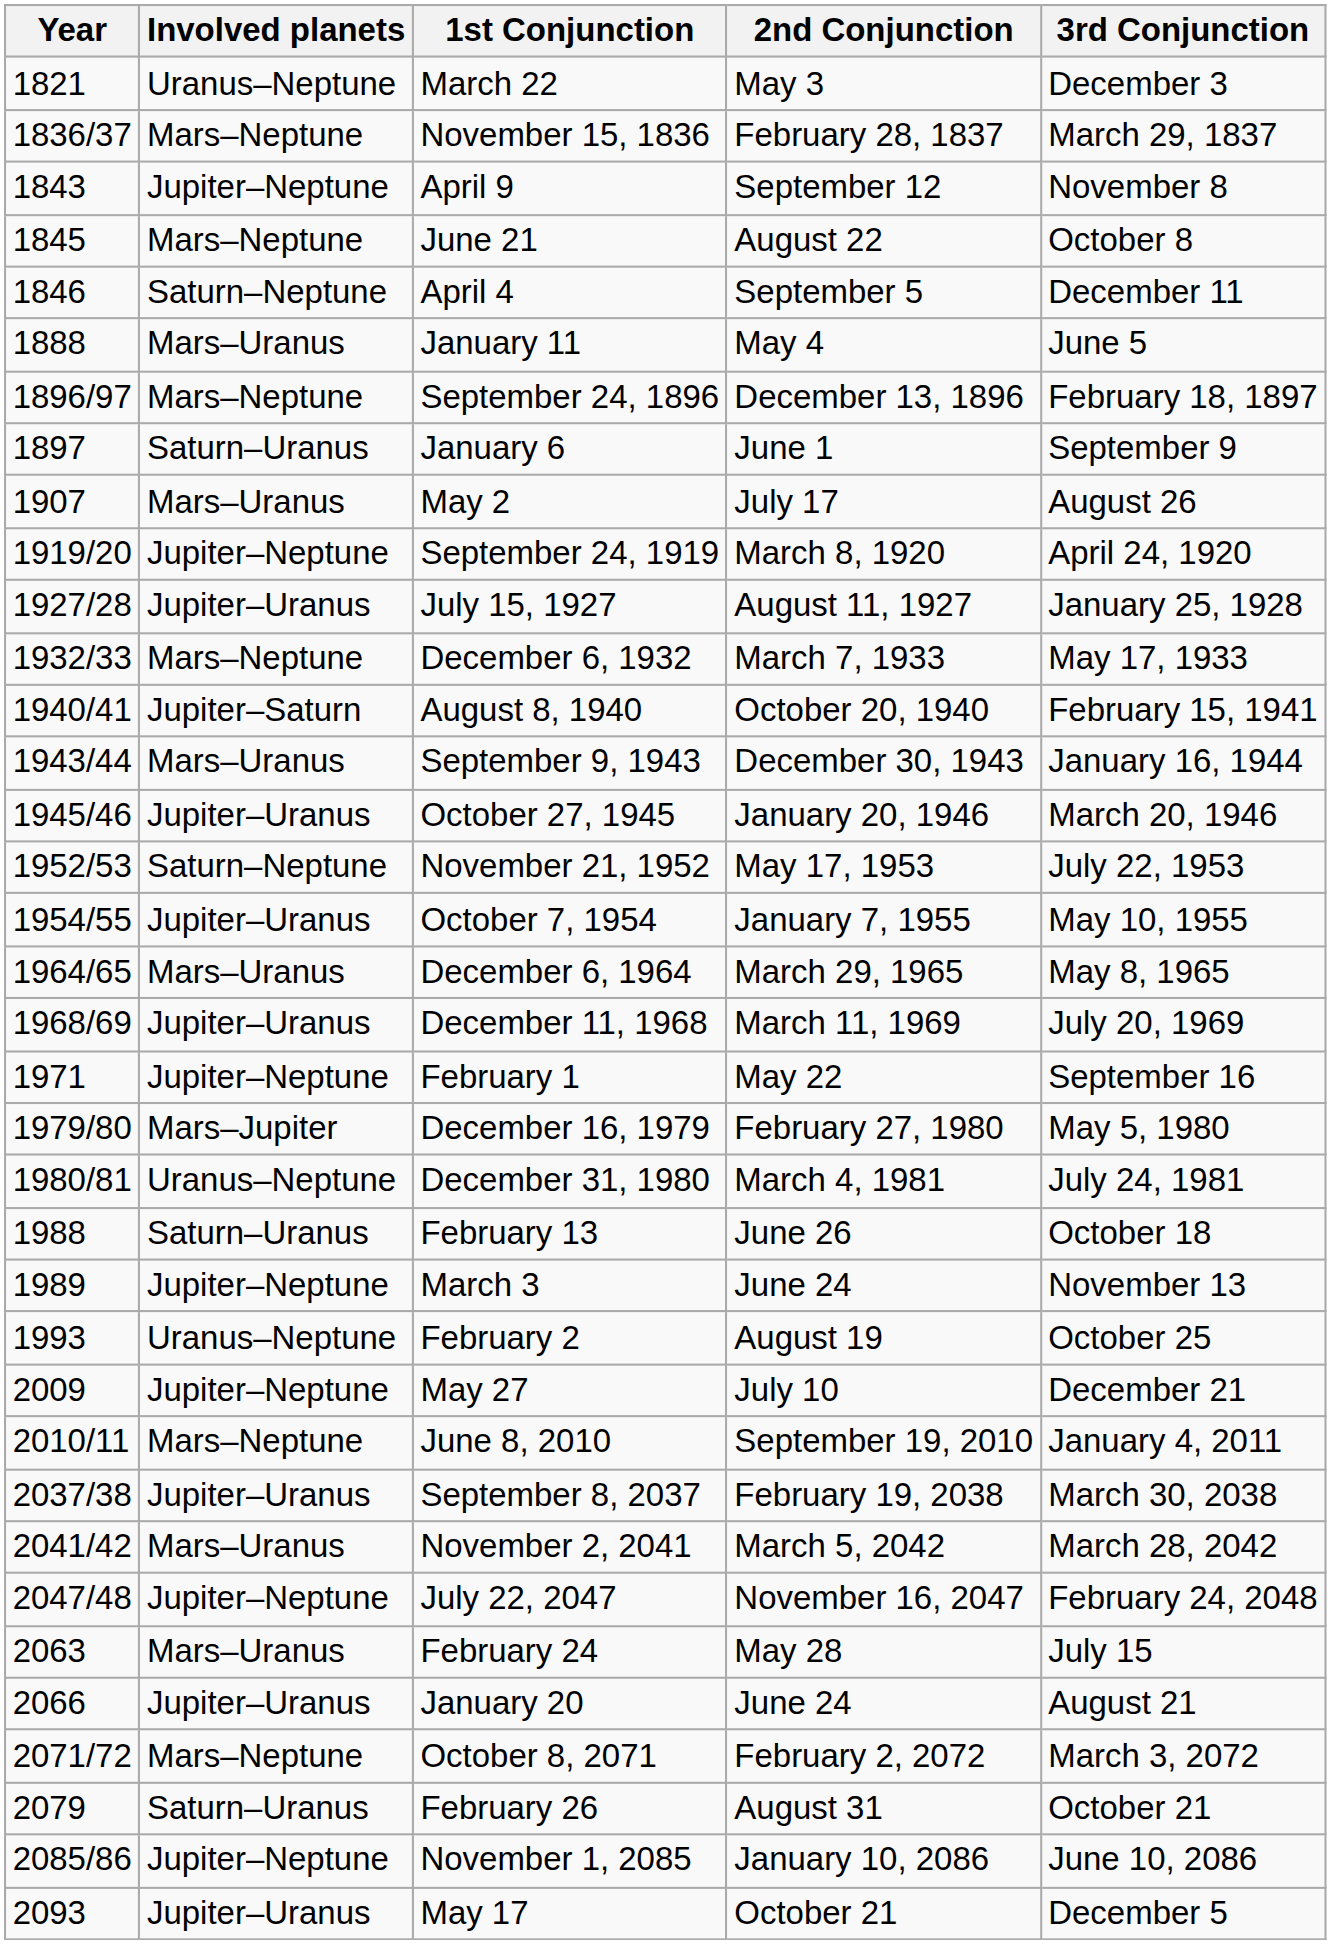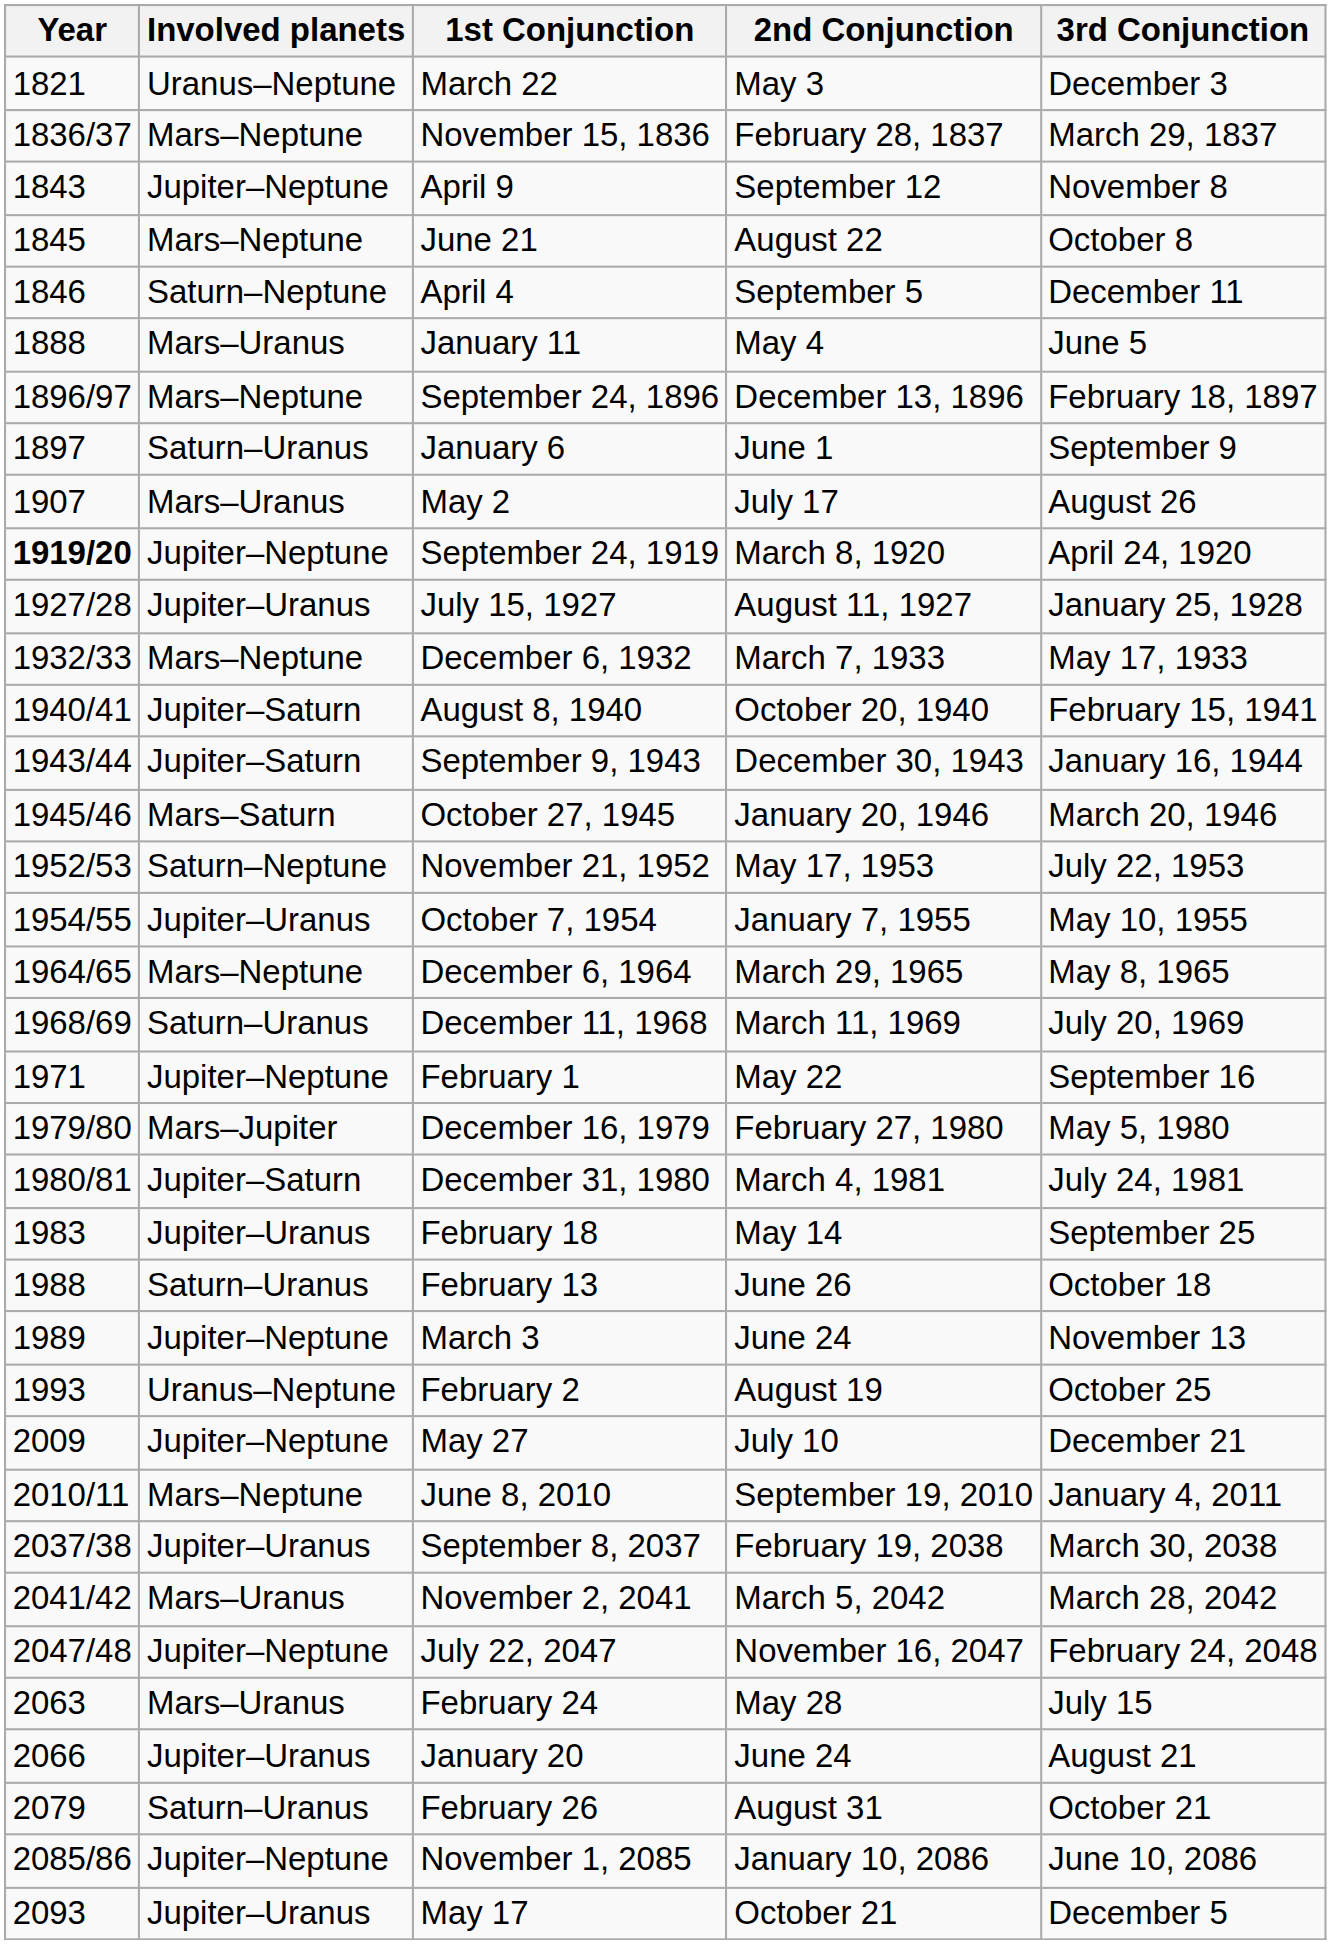 <table class=wikitable>
 <tr bgcolor="#ddddff" align="center" valign="top">
 <th>Year</th>
 <th>Involved planets</th>
 <th>1st Conjunction</th>
 <th>2nd Conjunction</th>
 <th>3rd Conjunction</th>
 </tr>
 <tr>
 <td>1821</td>
 <td>Uranus–Neptune</td>
 <td>March 22</td>
 <td>May 3</td>
 <td>December 3</td>
 </tr>
 <tr>
 <td>1836/37</td>
 <td>Mars–Neptune</td>
 <td>November 15, 1836</td>
 <td>February 28, 1837</td>
 <td>March 29, 1837</td>
 </tr>
 <tr>
 <td>1843</td>
 <td>Jupiter–Neptune</td>
 <td>April 9</td>
 <td>September 12</td>
 <td>November 8</td>
 </tr>
 <tr>
 <td>1845</td>
 <td>Mars–Neptune</td>
 <td>June 21</td>
 <td>August 22</td>
 <td>October 8</td>
 </tr>
 <tr>
 <td>1846</td>
 <td>Saturn–Neptune</td>
 <td>April 4</td>
 <td>September 5</td>
 <td>December 11</td>
 </tr>
 <tr>
 <td>1888</td>
 <td>Mars–Uranus</td>
 <td>January 11</td>
 <td>May 4</td>
 <td>June 5</td>
 </tr>
 <tr>
 <td>1896/97</td>
 <td>Mars–Neptune</td>
 <td>September 24, 1896</td>
 <td>December 13, 1896</td>
 <td>February 18, 1897</td>
 </tr>
 <tr>
 <td>1897</td>
 <td>Saturn–Uranus</td>
 <td>January 6</td>
 <td>June 1</td>
 <td>September 9</td>
 </tr>
 <tr>
 <td>1907</td>
 <td>Mars–Uranus</td>
 <td>May 2</td>
 <td>July 17</td>
 <td>August 26</td>
 </tr>
 <tr>
-<td>1919/20</td>
+<td><strong>1919/20</strong></td>
 <td>Jupiter–Neptune</td>
 <td>September 24, 1919</td>
 <td>March 8, 1920</td>
 <td>April 24, 1920</td>
 </tr>
 <tr>
 <td>1927/28</td>
 <td>Jupiter–Uranus</td>
 <td>July 15, 1927</td>
 <td>August 11, 1927</td>
 <td>January 25, 1928</td>
 </tr>
 <tr>
 <td>1932/33</td>
 <td>Mars–Neptune</td>
 <td>December 6, 1932</td>
 <td>March 7, 1933</td>
 <td>May 17, 1933</td>
 </tr>
 <tr>
 <td>1940/41</td>
 <td>Jupiter–Saturn</td>
 <td>August 8, 1940</td>
 <td>October 20, 1940</td>
 <td>February 15, 1941</td>
 </tr>
 <tr>
 <td>1943/44</td>
-<td>Mars–Uranus</td>
+<td>Jupiter–Saturn</td>
 <td>September 9, 1943</td>
 <td>December 30, 1943</td>
 <td>January 16, 1944</td>
 </tr>
 <tr>
 <td>1945/46</td>
-<td>Jupiter–Uranus</td>
+<td>Mars–Saturn</td>
 <td>October 27, 1945</td>
 <td>January 20, 1946</td>
 <td>March 20, 1946</td>
 </tr>
 <tr>
 <td>1952/53</td>
 <td>Saturn–Neptune</td>
 <td>November 21, 1952</td>
 <td>May 17, 1953</td>
 <td>July 22, 1953</td>
 </tr>
 <tr>
 <td>1954/55</td>
 <td>Jupiter–Uranus</td>
 <td>October 7, 1954</td>
 <td>January 7, 1955</td>
 <td>May 10, 1955</td>
 </tr>
 <tr>
 <td>1964/65</td>
-<td>Mars–Uranus</td>
+<td>Mars–Neptune</td>
 <td>December 6, 1964</td>
 <td>March 29, 1965</td>
 <td>May 8, 1965</td>
 </tr>
 <tr>
 <td>1968/69</td>
-<td>Jupiter–Uranus</td>
+<td>Saturn–Uranus</td>
 <td>December 11, 1968</td>
 <td>March 11, 1969</td>
 <td>July 20, 1969</td>
 </tr>
 <tr>
 <td>1971</td>
 <td>Jupiter–Neptune</td>
 <td>February 1</td>
 <td>May 22</td>
 <td>September 16</td>
 </tr>
 <tr>
 <td>1979/80</td>
 <td>Mars–Jupiter</td>
 <td>December 16, 1979</td>
 <td>February 27, 1980</td>
 <td>May 5, 1980</td>
 </tr>
 <tr>
 <td>1980/81</td>
-<td>Uranus–Neptune</td>
+<td>Jupiter–Saturn</td>
 <td>December 31, 1980</td>
 <td>March 4, 1981</td>
 <td>July 24, 1981</td>
+</tr>
+<tr>
+<td>1983</td>
+<td>Jupiter–Uranus</td>
+<td>February 18</td>
+<td>May 14</td>
+<td>September 25</td>
 </tr>
 <tr>
 <td>1988</td>
 <td>Saturn–Uranus</td>
 <td>February 13</td>
 <td>June 26</td>
 <td>October 18</td>
 </tr>
 <tr>
 <td>1989</td>
 <td>Jupiter–Neptune</td>
 <td>March 3</td>
 <td>June 24</td>
 <td>November 13</td>
 </tr>
 <tr>
 <td>1993</td>
 <td>Uranus–Neptune</td>
 <td>February 2</td>
 <td>August 19</td>
 <td>October 25</td>
 </tr>
 <tr>
 <td>2009</td>
 <td>Jupiter–Neptune</td>
 <td>May 27</td>
 <td>July 10</td>
 <td>December 21</td>
 </tr>
 <tr>
 <td>2010/11</td>
 <td>Mars–Neptune</td>
 <td>June 8, 2010</td>
 <td>September 19, 2010</td>
 <td>January 4, 2011</td>
 </tr>
 <tr>
 <td>2037/38</td>
 <td>Jupiter–Uranus</td>
 <td>September 8, 2037</td>
 <td>February 19, 2038</td>
 <td>March 30, 2038</td>
 </tr>
 <tr>
 <td>2041/42</td>
 <td>Mars–Uranus</td>
 <td>November 2, 2041</td>
 <td>March 5, 2042</td>
 <td>March 28, 2042</td>
 </tr>
 <tr>
 <td>2047/48</td>
 <td>Jupiter–Neptune</td>
 <td>July 22, 2047</td>
 <td>November 16, 2047</td>
 <td>February 24, 2048</td>
 </tr>
 <tr>
 <td>2063</td>
 <td>Mars–Uranus</td>
 <td>February 24</td>
 <td>May 28</td>
 <td>July 15</td>
 </tr>
 <tr>
 <td>2066</td>
 <td>Jupiter–Uranus</td>
 <td>January 20</td>
 <td>June 24</td>
 <td>August 21</td>
 </tr>
 <tr>
-<td>2071/72</td>
-<td>Mars–Neptune</td>
-<td>October 8, 2071</td>
-<td>February 2, 2072</td>
-<td>March 3, 2072</td>
-</tr>
-<tr>
 <td>2079</td>
 <td>Saturn–Uranus</td>
 <td>February 26</td>
 <td>August 31</td>
 <td>October 21</td>
 </tr>
 <tr>
 <td>2085/86</td>
 <td>Jupiter–Neptune</td>
 <td>November 1, 2085</td>
 <td>January 10, 2086</td>
 <td>June 10, 2086</td>
 </tr>
 <tr>
 <td>2093</td>
 <td>Jupiter–Uranus</td>
 <td>May 17</td>
 <td>October 21</td>
 <td>December 5</td>
 </tr>
 </table>
